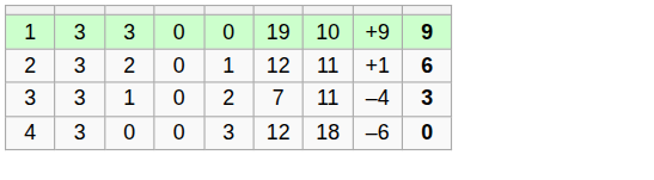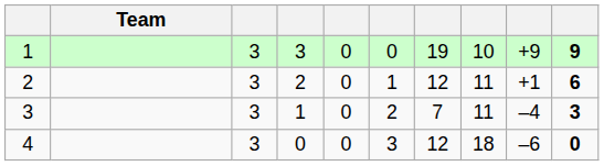 <table class="wikitable" style="text-align: center; font-size: 100%;">
 <tr>
 <th width="30"></th>
+<th width="140">Team</th>
 <th width="30"></th>
 <th width="30"></th>
 <th width="30"></th>
 <th width="30"></th>
 <th width="30"></th>
 <th width="30"></th>
 <th width="30"></th>
 <th width="30"></th>
 </tr>
 <tr style="background-color: #ccffcc;">
 <td>1</td>
+<td align=left><strong></strong></td>
 <td>3</td>
 <td>3</td>
 <td>0</td>
 <td>0</td>
 <td>19</td>
 <td>10</td>
 <td>+9</td>
 <td><strong>9</strong></td>
 </tr>
 <tr>
 <td>2</td>
+<td align=left></td>
 <td>3</td>
 <td>2</td>
 <td>0</td>
 <td>1</td>
 <td>12</td>
 <td>11</td>
 <td>+1</td>
 <td><strong>6</strong></td>
 </tr>
 <tr>
 <td>3</td>
+<td align=left></td>
 <td>3</td>
 <td>1</td>
 <td>0</td>
 <td>2</td>
 <td>7</td>
 <td>11</td>
 <td>–4</td>
 <td><strong>3</strong></td>
 </tr>
 <tr>
 <td>4</td>
+<td align=left></td>
 <td>3</td>
 <td>0</td>
 <td>0</td>
 <td>3</td>
 <td>12</td>
 <td>18</td>
 <td>–6</td>
 <td><strong>0</strong></td>
 </tr>
 </table>
